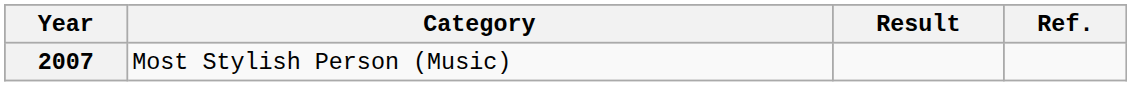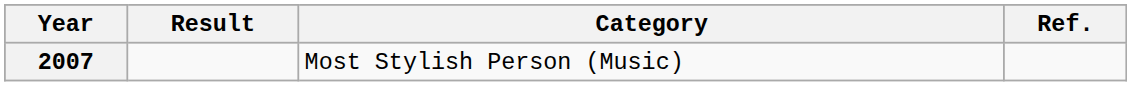 <table class="wikitable plainrowheaders" width="100%" "textcolor:#000;">
 <tr>
 <th>Year</th>
+<th>Result</th>
 <th>Category</th>
-<th>Result</th>
 <th>Ref.</th>
 </tr>
 <tr>
 <th>2007</th>
+<td></td>
 <td>Most Stylish Person (Music)</td>
-<td></td>
 <td></td>
 </tr>
 </table>
